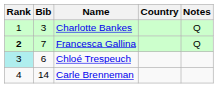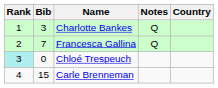 <table class="wikitable" style="text-align:center;">
 <tr>
 <th>Rank</th>
 <th>Bib</th>
 <th>Name</th>
+<th>Notes</th>
 <th>Country</th>
-<th>Notes</th>
 </tr>
 <tr bgcolor=ccffcc>
 <td>1</td>
 <td>3</td>
 <td align=left><a href='#'>Charlotte Bankes</a></td>
+<td>Q</td>
 <td align=left></td>
-<td>Q</td>
 </tr>
 <tr bgcolor=ccffcc>
-<td><strong>2</strong></td>
+<td>2</td>
 <td>7</td>
 <td align=left><a href='#'>Francesca Gallina</a></td>
+<td>Q</td>
 <td align=left></td>
-<td>Q</td>
 </tr>
 <tr>
 <td style="background: paleturquoise;">3</td>
-<td>6</td>
+<td>0</td>
 <td align=left><a href='#'>Chloé Trespeuch</a></td>
+<td></td>
 <td align=left></td>
-<td></td>
 </tr>
 <tr>
 <td>4</td>
-<td>14</td>
+<td>15</td>
 <td align=left><a href='#'>Carle Brenneman</a></td>
+<td></td>
 <td align=left></td>
-<td></td>
 </tr>
 </table>
